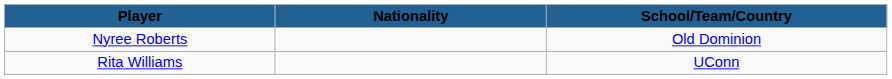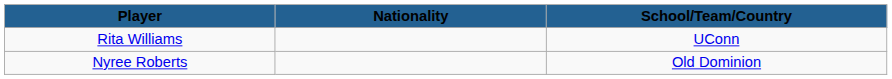 <table class="wikitable" style="text-align:center; width:60em">
 <tr>
 <th style="background: #236192" width="10%"><span>Player</span></th>
 <th style="background: #236192" width="10%"><span>Nationality</span></th>
 <th style="background: #236192" width="10%"><span>School/Team/Country</span></th>
 </tr>
 <tr>
+<td><a href='#'>Rita Williams</a></td>
+<td></td>
+<td><a href='#'>UConn</a></td>
+</tr>
+<tr>
 <td><a href='#'>Nyree Roberts</a></td>
 <td></td>
 <td><a href='#'>Old Dominion</a></td>
 </tr>
-<tr>
-<td><a href='#'>Rita Williams</a></td>
-<td></td>
-<td><a href='#'>UConn</a></td>
-</tr>
 </table>
